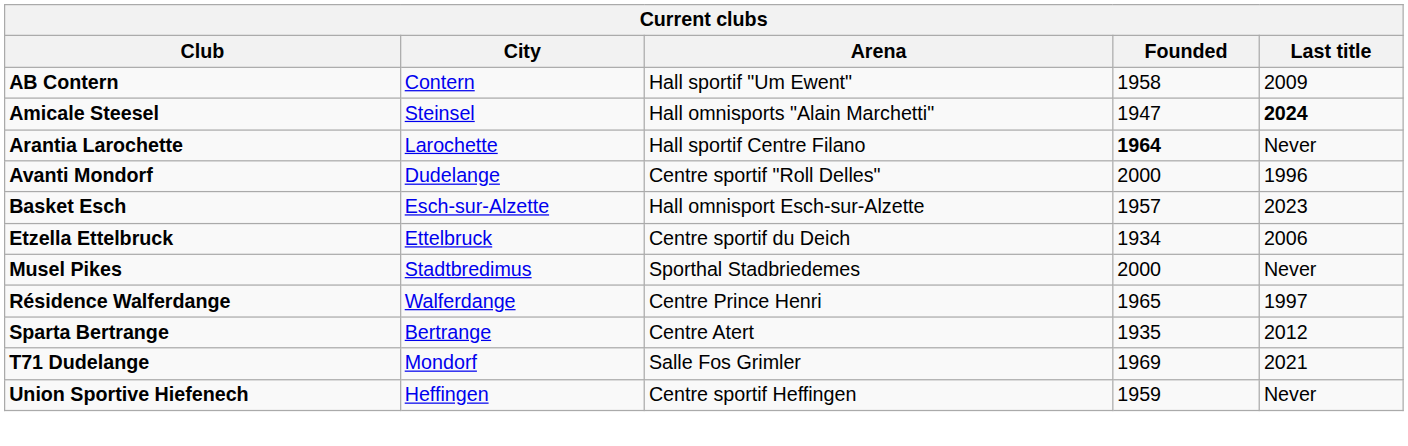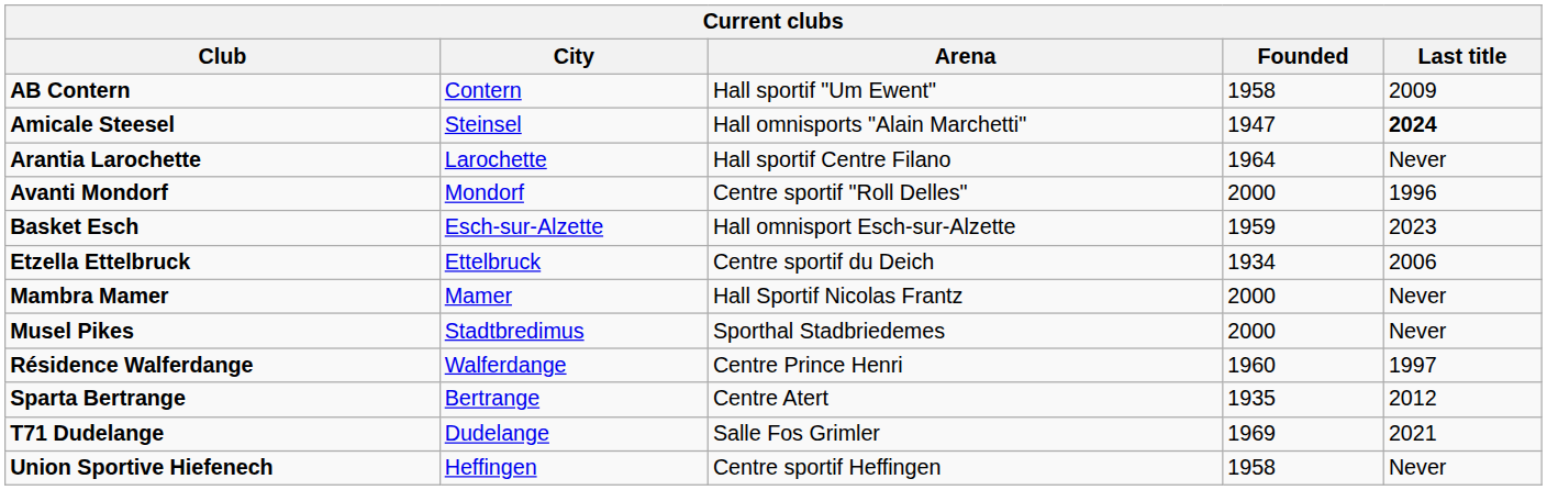 <table class="wikitable" style="width:90%; text-align:left">
 <tr>
 <th colspan="5">Current clubs</th>
 </tr>
 <tr>
 <th>Club</th>
 <th>City</th>
 <th>Arena</th>
 <th>Founded</th>
 <th>Last title</th>
 </tr>
 <tr>
 <td><strong>AB Contern</strong></td>
 <td><a href='#'>Contern</a></td>
 <td>Hall sportif "Um Ewent"</td>
 <td>1958</td>
 <td>2009</td>
 </tr>
 <tr>
 <td><strong>Amicale Steesel</strong></td>
 <td><a href='#'>Steinsel</a></td>
 <td>Hall omnisports "Alain Marchetti"</td>
 <td>1947</td>
 <td><strong>2024</strong></td>
 </tr>
 <tr>
 <td><strong>Arantia Larochette</strong></td>
 <td><a href='#'>Larochette</a></td>
 <td>Hall sportif Centre Filano</td>
-<td><strong>1964</strong></td>
+<td>1964</td>
 <td>Never</td>
 </tr>
 <tr>
 <td><strong>Avanti Mondorf</strong></td>
-<td><a href='#'>Dudelange</a></td>
+<td><a href='#'>Mondorf</a></td>
 <td>Centre sportif "Roll Delles"</td>
 <td>2000</td>
 <td>1996</td>
 </tr>
 <tr>
 <td><strong>Basket Esch</strong></td>
 <td><a href='#'>Esch-sur-Alzette</a></td>
 <td>Hall omnisport Esch-sur-Alzette</td>
-<td>1957</td>
+<td>1959</td>
 <td>2023</td>
 </tr>
 <tr>
 <td><strong>Etzella Ettelbruck</strong></td>
 <td><a href='#'>Ettelbruck</a></td>
 <td>Centre sportif du Deich</td>
 <td>1934</td>
 <td>2006</td>
+</tr>
+<tr>
+<td><strong>Mambra Mamer</strong></td>
+<td><a href='#'>Mamer</a></td>
+<td>Hall Sportif Nicolas Frantz</td>
+<td>2000</td>
+<td>Never</td>
 </tr>
 <tr>
 <td valign="top"><strong>Musel Pikes</strong></td>
 <td valign="top"><a href='#'>Stadtbredimus</a></td>
 <td>Sporthal Stadbriedemes</td>
 <td>2000</td>
 <td>Never</td>
 </tr>
 <tr>
 <td><strong>Résidence Walferdange</strong></td>
 <td><a href='#'>Walferdange</a></td>
 <td>Centre Prince Henri</td>
-<td>1965</td>
+<td>1960</td>
 <td>1997</td>
 </tr>
 <tr>
 <td><strong>Sparta Bertrange</strong></td>
 <td><a href='#'>Bertrange</a></td>
 <td>Centre Atert</td>
 <td>1935</td>
 <td>2012</td>
 </tr>
 <tr>
 <td><strong>T71 Dudelange</strong></td>
-<td><a href='#'>Mondorf</a></td>
+<td><a href='#'>Dudelange</a></td>
 <td>Salle Fos Grimler</td>
 <td>1969</td>
 <td>2021</td>
 </tr>
 <tr>
 <td><strong>Union Sportive Hiefenech</strong></td>
 <td><a href='#'>Heffingen</a></td>
 <td>Centre sportif Heffingen</td>
-<td>1959</td>
+<td>1958</td>
 <td>Never</td>
 </tr>
 </table>
